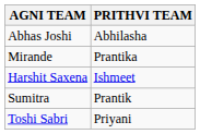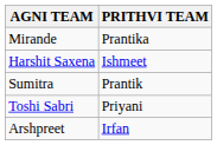 <table class="wikitable">
 <tr>
 <th>AGNI TEAM</th>
 <th>PRITHVI TEAM</th>
-</tr>
-<tr>
-<td>Abhas Joshi</td>
-<td>Abhilasha</td>
 </tr>
 <tr>
 <td>Mirande</td>
 <td>Prantika</td>
 </tr>
 <tr>
 <td><a href='#'>Harshit Saxena</a></td>
 <td><a href='#'>Ishmeet</a></td>
 </tr>
 <tr>
 <td>Sumitra</td>
 <td>Prantik</td>
 </tr>
 <tr>
 <td><a href='#'>Toshi Sabri</a></td>
 <td>Priyani</td>
 </tr>
+<tr>
+<td>Arshpreet</td>
+<td><a href='#'>Irfan</a></td>
+</tr>
 </table>
